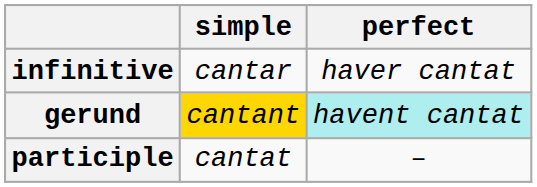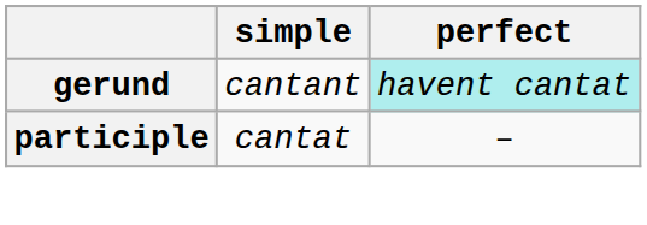 <table class="wikitable" style="text-align:center">
 <tr>
 <th></th>
 <th>simple</th>
 <th>perfect</th>
 </tr>
 <tr>
-<th>infinitive</th>
-<td><em>cantar</em></td>
-<td><em>haver cantat</em></td>
-</tr>
-<tr>
 <th>gerund</th>
-<td style="background: gold;"><em>cantant</em></td>
+<td><em>cantant</em></td>
 <td style="background: paleturquoise;"><em>havent cantat</em></td>
 </tr>
 <tr>
 <th>participle</th>
 <td><em>cantat</em></td>
 <td>–</td>
 </tr>
 </table>
